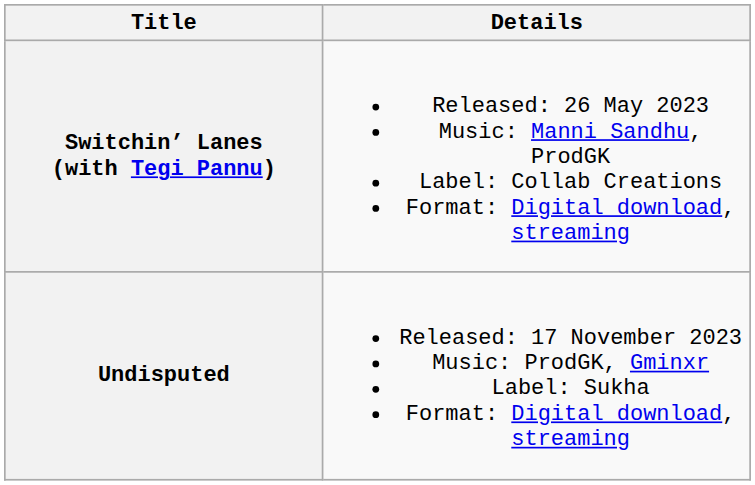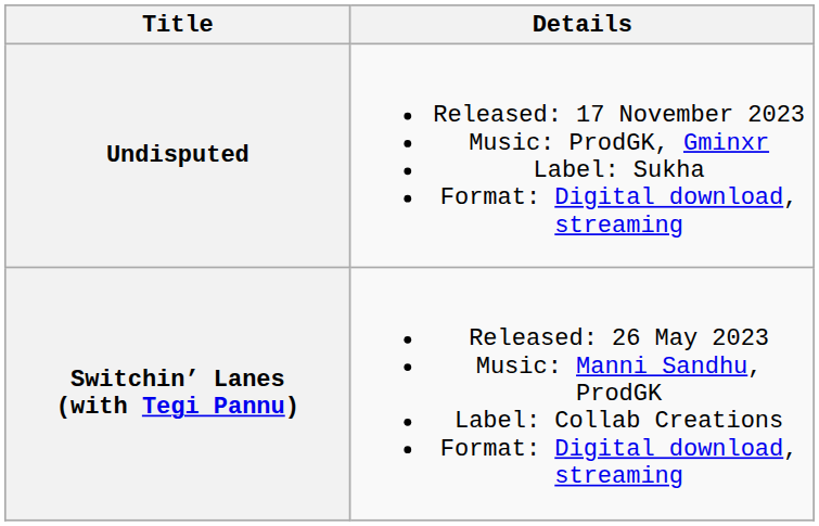 <table class="wikitable plainrowheaders" style="text-align:center;">
 <tr>
 <th scope="col" style="width:14em;">Title</th>
 <th scope="col" style="width:19em;">Details</th>
 </tr>
 <tr>
+<th scope="row">Undisputed</th>
+<td><br><ul><li>Released: 17 November 2023</li><li>Music: ProdGK, <a href='#'>Gminxr</a></li><li>Label: Sukha</li><li>Format: <a href='#'>Digital download</a>, <a href='#'>streaming</a></li></ul></td>
+</tr>
+<tr>
 <th scope="row">Switchin’ Lanes <br><span>(with <a href='#'>Tegi Pannu</a>)</span> </th>
 <td><br><ul><li>Released: 26 May 2023</li><li>Music: <a href='#'>Manni Sandhu</a>, ProdGK</li><li>Label: Collab Creations</li><li>Format: <a href='#'>Digital download</a>, <a href='#'>streaming</a></li></ul></td>
 </tr>
-<tr>
-<th scope="row">Undisputed</th>
-<td><br><ul><li>Released: 17 November 2023</li><li>Music: ProdGK, <a href='#'>Gminxr</a></li><li>Label: Sukha</li><li>Format: <a href='#'>Digital download</a>, <a href='#'>streaming</a></li></ul></td>
-</tr>
 </table>
